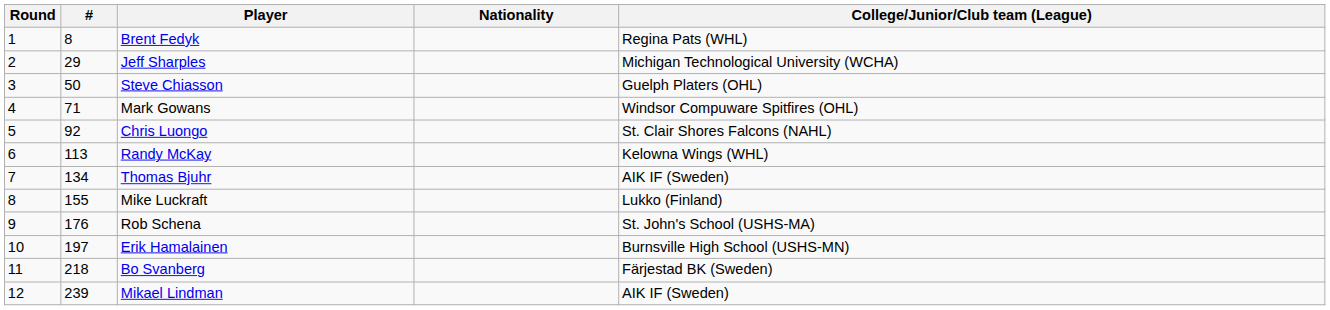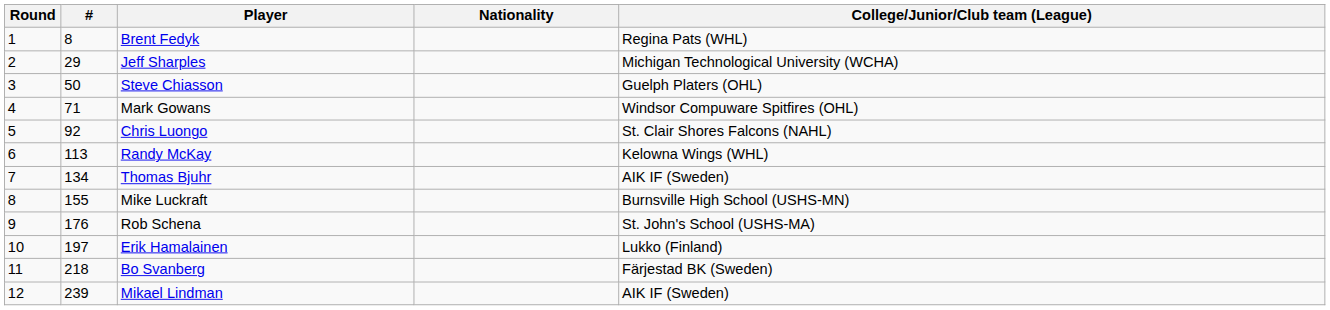 <table class="wikitable">
 <tr align="center">
 <th bgcolor="#DDDDFF" width="4.0%">Round</th>
 <th bgcolor="#DDDDFF" width="4.0%">#</th>
 <th bgcolor="#DDDDFF" width="21.0%">Player</th>
 <th bgcolor="#DDDDFF" width="14.5%">Nationality</th>
 <th bgcolor="#DDDDFF" width="50.0%">College/Junior/Club team (League)</th>
 </tr>
 <tr>
 <td>1</td>
 <td>8</td>
 <td><a href='#'>Brent Fedyk</a></td>
 <td></td>
 <td>Regina Pats (WHL)</td>
 </tr>
 <tr>
 <td>2</td>
 <td>29</td>
 <td><a href='#'>Jeff Sharples</a></td>
 <td></td>
 <td>Michigan Technological University (WCHA)</td>
 </tr>
 <tr>
 <td>3</td>
 <td>50</td>
 <td><a href='#'>Steve Chiasson</a></td>
 <td></td>
 <td>Guelph Platers (OHL)</td>
 </tr>
 <tr>
 <td>4</td>
 <td>71</td>
 <td>Mark Gowans</td>
 <td></td>
 <td>Windsor Compuware Spitfires (OHL)</td>
 </tr>
 <tr>
 <td>5</td>
 <td>92</td>
 <td><a href='#'>Chris Luongo</a></td>
 <td></td>
 <td>St. Clair Shores Falcons (NAHL)</td>
 </tr>
 <tr>
 <td>6</td>
 <td>113</td>
 <td><a href='#'>Randy McKay</a></td>
 <td></td>
 <td>Kelowna Wings (WHL)</td>
 </tr>
 <tr>
 <td>7</td>
 <td>134</td>
 <td><a href='#'>Thomas Bjuhr</a></td>
 <td></td>
 <td>AIK IF (Sweden)</td>
 </tr>
 <tr>
 <td>8</td>
 <td>155</td>
 <td>Mike Luckraft</td>
 <td></td>
-<td>Lukko (Finland)</td>
+<td>Burnsville High School (USHS-MN)</td>
 </tr>
 <tr>
 <td>9</td>
 <td>176</td>
 <td>Rob Schena</td>
 <td></td>
 <td>St. John's School (USHS-MA)</td>
 </tr>
 <tr>
 <td>10</td>
 <td>197</td>
 <td><a href='#'>Erik Hamalainen</a></td>
 <td></td>
-<td>Burnsville High School (USHS-MN)</td>
+<td>Lukko (Finland)</td>
 </tr>
 <tr>
 <td>11</td>
 <td>218</td>
 <td><a href='#'>Bo Svanberg</a></td>
 <td></td>
 <td>Färjestad BK (Sweden)</td>
 </tr>
 <tr>
 <td>12</td>
 <td>239</td>
 <td><a href='#'>Mikael Lindman</a></td>
 <td></td>
 <td>AIK IF (Sweden)</td>
 </tr>
 </table>
